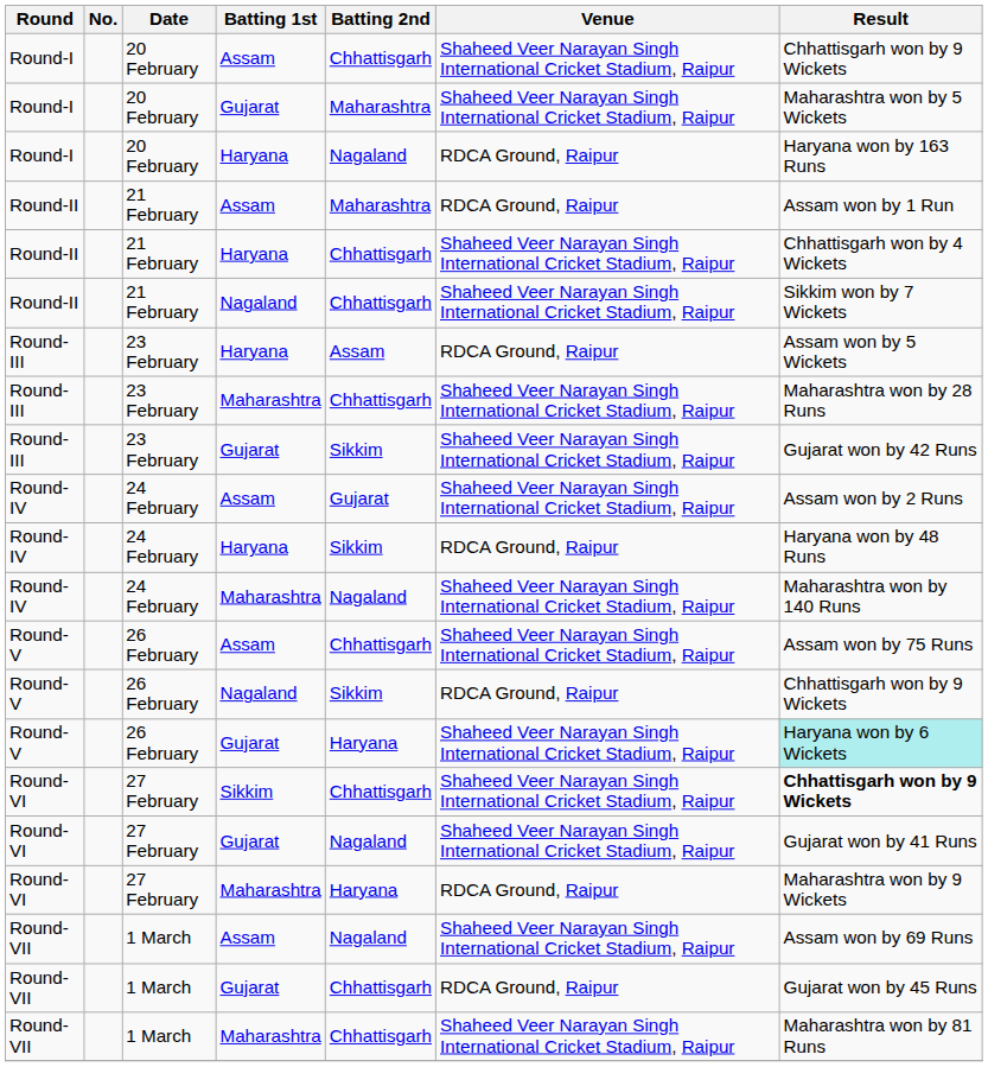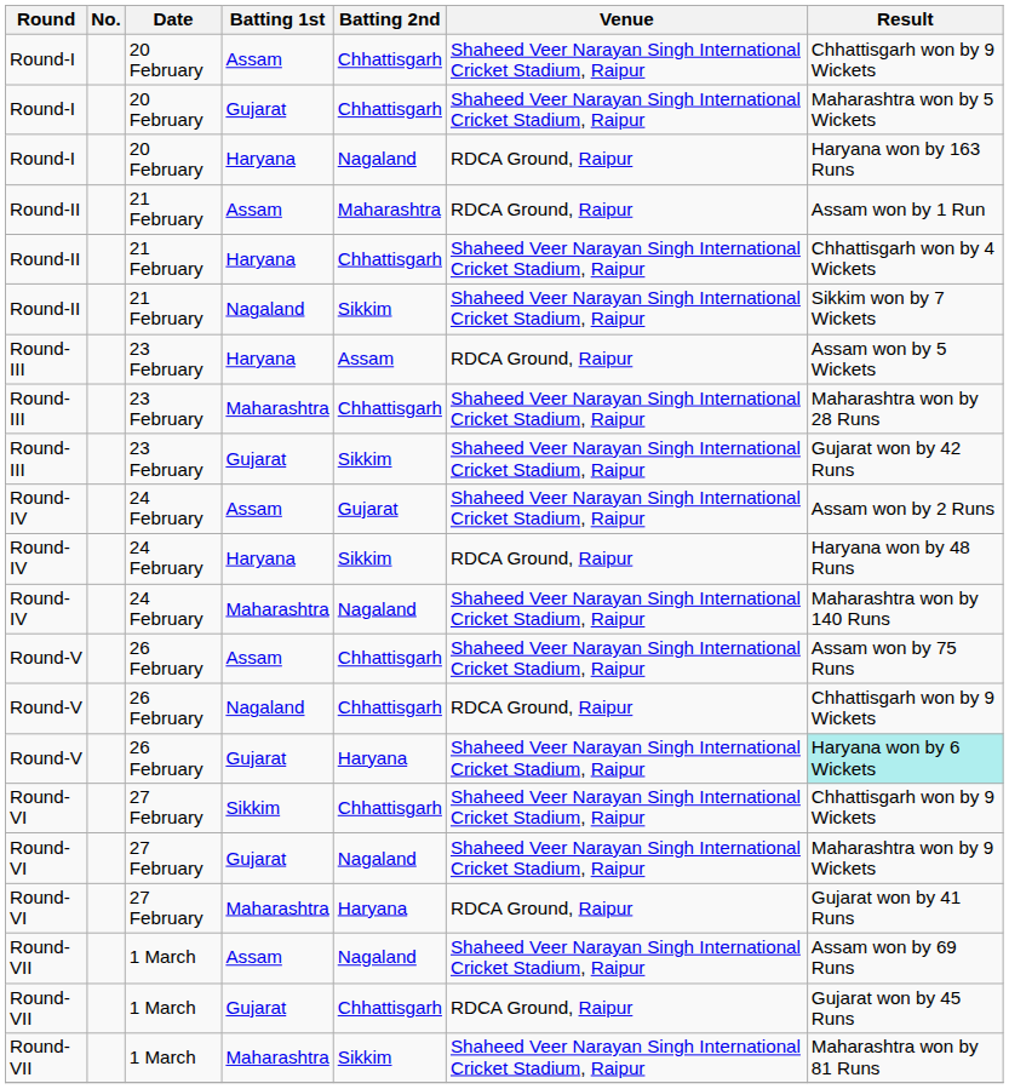 <table class="wikitable collapsible sortable collapsed">
 <tr>
 <th>Round</th>
 <th>No.</th>
 <th>Date</th>
 <th>Batting 1st</th>
 <th>Batting 2nd</th>
 <th>Venue</th>
 <th>Result</th>
 </tr>
 <tr>
 <td>Round-I</td>
 <td></td>
 <td>20 February</td>
 <td><a href='#'>Assam</a></td>
 <td><a href='#'>Chhattisgarh</a></td>
 <td><a href='#'>Shaheed Veer Narayan Singh International Cricket Stadium</a>, <a href='#'>Raipur</a></td>
 <td>Chhattisgarh won by 9 Wickets</td>
 </tr>
 <tr>
 <td>Round-I</td>
 <td></td>
 <td>20 February</td>
 <td><a href='#'>Gujarat</a></td>
-<td><a href='#'>Maharashtra</a></td>
+<td><a href='#'>Chhattisgarh</a></td>
 <td><a href='#'>Shaheed Veer Narayan Singh International Cricket Stadium</a>, <a href='#'>Raipur</a></td>
 <td>Maharashtra won by 5 Wickets</td>
 </tr>
 <tr>
 <td>Round-I</td>
 <td></td>
 <td>20 February</td>
 <td><a href='#'>Haryana</a></td>
 <td><a href='#'>Nagaland</a></td>
 <td>RDCA Ground, <a href='#'>Raipur</a></td>
 <td>Haryana won by 163 Runs</td>
 </tr>
 <tr>
 <td>Round-II</td>
 <td></td>
 <td>21 February</td>
 <td><a href='#'>Assam</a></td>
 <td><a href='#'>Maharashtra</a></td>
 <td>RDCA Ground, <a href='#'>Raipur</a></td>
 <td>Assam won by 1 Run</td>
 </tr>
 <tr>
 <td>Round-II</td>
 <td></td>
 <td>21 February</td>
 <td><a href='#'>Haryana</a></td>
 <td><a href='#'>Chhattisgarh</a></td>
 <td><a href='#'>Shaheed Veer Narayan Singh International Cricket Stadium</a>, <a href='#'>Raipur</a></td>
 <td>Chhattisgarh won by 4 Wickets</td>
 </tr>
 <tr>
 <td>Round-II</td>
 <td></td>
 <td>21 February</td>
 <td><a href='#'>Nagaland</a></td>
-<td><a href='#'>Chhattisgarh</a></td>
+<td><a href='#'>Sikkim</a></td>
 <td><a href='#'>Shaheed Veer Narayan Singh International Cricket Stadium</a>, <a href='#'>Raipur</a></td>
 <td>Sikkim won by 7 Wickets</td>
 </tr>
 <tr>
 <td>Round-III</td>
 <td></td>
 <td>23 February</td>
 <td><a href='#'>Haryana</a></td>
 <td><a href='#'>Assam</a></td>
 <td>RDCA Ground, <a href='#'>Raipur</a></td>
 <td>Assam won by 5 Wickets</td>
 </tr>
 <tr>
 <td>Round-III</td>
 <td></td>
 <td>23 February</td>
 <td><a href='#'>Maharashtra</a></td>
 <td><a href='#'>Chhattisgarh</a></td>
 <td><a href='#'>Shaheed Veer Narayan Singh International Cricket Stadium</a>, <a href='#'>Raipur</a></td>
 <td>Maharashtra won by 28 Runs</td>
 </tr>
 <tr>
 <td>Round-III</td>
 <td></td>
 <td>23 February</td>
 <td><a href='#'>Gujarat</a></td>
 <td><a href='#'>Sikkim</a></td>
 <td><a href='#'>Shaheed Veer Narayan Singh International Cricket Stadium</a>, <a href='#'>Raipur</a></td>
 <td>Gujarat won by 42 Runs</td>
 </tr>
 <tr>
 <td>Round-IV</td>
 <td></td>
 <td>24 February</td>
 <td><a href='#'>Assam</a></td>
 <td><a href='#'>Gujarat</a></td>
 <td><a href='#'>Shaheed Veer Narayan Singh International Cricket Stadium</a>, <a href='#'>Raipur</a></td>
 <td>Assam won by 2 Runs</td>
 </tr>
 <tr>
 <td>Round-IV</td>
 <td></td>
 <td>24 February</td>
 <td><a href='#'>Haryana</a></td>
 <td><a href='#'>Sikkim</a></td>
 <td>RDCA Ground, <a href='#'>Raipur</a></td>
 <td>Haryana won by 48 Runs</td>
 </tr>
 <tr>
 <td>Round-IV</td>
 <td></td>
 <td>24 February</td>
 <td><a href='#'>Maharashtra</a></td>
 <td><a href='#'>Nagaland</a></td>
 <td><a href='#'>Shaheed Veer Narayan Singh International Cricket Stadium</a>, <a href='#'>Raipur</a></td>
 <td>Maharashtra won by 140 Runs</td>
 </tr>
 <tr>
 <td>Round-V</td>
 <td></td>
 <td>26 February</td>
 <td><a href='#'>Assam</a></td>
 <td><a href='#'>Chhattisgarh</a></td>
 <td><a href='#'>Shaheed Veer Narayan Singh International Cricket Stadium</a>, <a href='#'>Raipur</a></td>
 <td>Assam won by 75 Runs</td>
 </tr>
 <tr>
 <td>Round-V</td>
 <td></td>
 <td>26 February</td>
 <td><a href='#'>Nagaland</a></td>
-<td><a href='#'>Sikkim</a></td>
+<td><a href='#'>Chhattisgarh</a></td>
 <td>RDCA Ground, <a href='#'>Raipur</a></td>
 <td>Chhattisgarh won by 9 Wickets</td>
 </tr>
 <tr>
 <td>Round-V</td>
 <td></td>
 <td>26 February</td>
 <td><a href='#'>Gujarat</a></td>
 <td><a href='#'>Haryana</a></td>
 <td><a href='#'>Shaheed Veer Narayan Singh International Cricket Stadium</a>, <a href='#'>Raipur</a></td>
 <td style="background: paleturquoise;">Haryana won by 6 Wickets</td>
 </tr>
 <tr>
 <td>Round-VI</td>
 <td></td>
 <td>27 February</td>
 <td><a href='#'>Sikkim</a></td>
 <td><a href='#'>Chhattisgarh</a></td>
 <td><a href='#'>Shaheed Veer Narayan Singh International Cricket Stadium</a>, <a href='#'>Raipur</a></td>
-<td><strong>Chhattisgarh won by 9 Wickets</strong></td>
+<td>Chhattisgarh won by 9 Wickets</td>
 </tr>
 <tr>
 <td>Round-VI</td>
 <td></td>
 <td>27 February</td>
 <td><a href='#'>Gujarat</a></td>
 <td><a href='#'>Nagaland</a></td>
 <td><a href='#'>Shaheed Veer Narayan Singh International Cricket Stadium</a>, <a href='#'>Raipur</a></td>
-<td>Gujarat won by 41 Runs</td>
+<td>Maharashtra won by 9 Wickets</td>
 </tr>
 <tr>
 <td>Round-VI</td>
 <td></td>
 <td>27 February</td>
 <td><a href='#'>Maharashtra</a></td>
 <td><a href='#'>Haryana</a></td>
 <td>RDCA Ground, <a href='#'>Raipur</a></td>
-<td>Maharashtra won by 9 Wickets</td>
+<td>Gujarat won by 41 Runs</td>
 </tr>
 <tr>
 <td>Round-VII</td>
 <td></td>
 <td>1 March</td>
 <td><a href='#'>Assam</a></td>
 <td><a href='#'>Nagaland</a></td>
 <td><a href='#'>Shaheed Veer Narayan Singh International Cricket Stadium</a>, <a href='#'>Raipur</a></td>
 <td>Assam won by 69 Runs</td>
 </tr>
 <tr>
 <td>Round-VII</td>
 <td></td>
 <td>1 March</td>
 <td><a href='#'>Gujarat</a></td>
 <td><a href='#'>Chhattisgarh</a></td>
 <td>RDCA Ground, <a href='#'>Raipur</a></td>
 <td>Gujarat won by 45 Runs</td>
 </tr>
 <tr>
 <td>Round-VII</td>
 <td></td>
 <td>1 March</td>
 <td><a href='#'>Maharashtra</a></td>
-<td><a href='#'>Chhattisgarh</a></td>
+<td><a href='#'>Sikkim</a></td>
 <td><a href='#'>Shaheed Veer Narayan Singh International Cricket Stadium</a>, <a href='#'>Raipur</a></td>
 <td>Maharashtra won by 81 Runs</td>
 </tr>
 <tr>
 </tr>
 </table>
